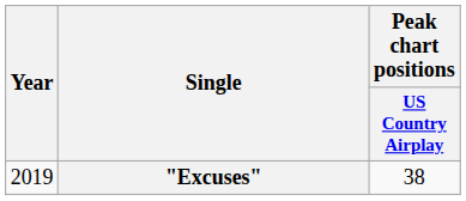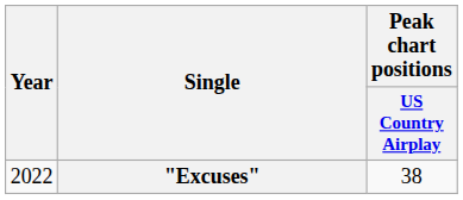 <table class="wikitable plainrowheaders" style="text-align:center;">
 <tr>
 <th rowspan="2">Year</th>
 <th rowspan="2" style="width:14em;">Single</th>
 <th colspan="2">Peak chart<br>positions</th>
 </tr>
 <tr style="font-size:smaller;">
 <th width="45"><a href='#'>US Country Airplay</a></th>
 </tr>
 <tr>
-<td>2019</td>
+<td>2022</td>
 <th scope="row">"Excuses"</th>
 <td>38</td>
 </tr>
 </table>
